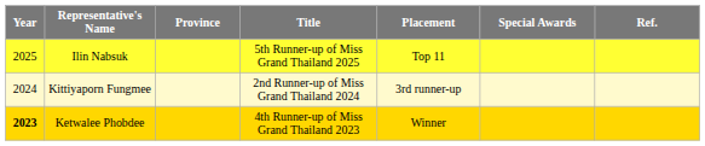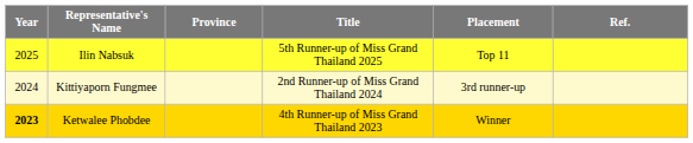 <table class="wikitable" style="font-size: 95%; text-align:center; width: 100%">
 <tr>
 <th width="60" style="background-color:#787878;color:#FFFFFF;">Year</th>
 <th width="170" style="background-color:#787878;color:#FFFFFF;">Representative's Name</th>
 <th width="160" style="background-color:#787878;color:#FFFFFF;">Province</th>
 <th width="320" style="background-color:#787878;color:#FFFFFF;">Title</th>
 <th width="200" style="background-color:#787878;color:#FFFFFF;">Placement</th>
-<th width="260" style="background-color:#787878;color:#FFFFFF;">Special Awards</th>
 <th width="260" style="background-color:#787878;color:#FFFFFF;">Ref.</th>
 </tr>
 <tr style="background-color:#FFFF33; ">
 <td>2025</td>
 <td>Ilin Nabsuk</td>
 <td></td>
 <td>5th Runner-up of Miss Grand Thailand 2025</td>
 <td>Top 11</td>
 <td></td>
-<td></td>
 </tr>
 <tr style="background-color:#FFFACD; ">
 <td>2024</td>
 <td>Kittiyaporn Fungmee</td>
 <td></td>
 <td>2nd Runner-up of Miss Grand Thailand 2024</td>
 <td>3rd runner-up</td>
-<td style="background:;"></td>
 <td></td>
 </tr>
 <tr style="background-color:gold; ">
 <td><strong>2023</strong></td>
 <td>Ketwalee Phobdee</td>
 <td></td>
 <td>4th Runner-up of Miss Grand Thailand 2023</td>
 <td>Winner</td>
 <td></td>
-<td></td>
 </tr>
 </table>
